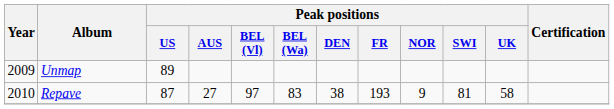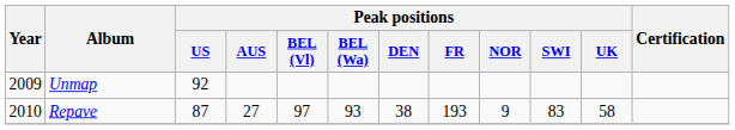 <table class="wikitable">
 <tr>
 <th align="center" rowspan="2" width="10">Year</th>
 <th align="center" rowspan="2" width="120">Album</th>
 <th align="center" colspan="9" width="20">Peak positions</th>
 <th align="center" rowspan="2" width="70">Certification</th>
 </tr>
 <tr>
 <th scope="col" style="width:3em;font-size:90%;"><a href='#'>US</a></th>
 <th scope="col" style="width:3em;font-size:90%;"><a href='#'>AUS</a><br></th>
 <th scope="col" style="width:3em;font-size:90%;"><a href='#'>BEL<br>(Vl)</a><br></th>
 <th scope="col" style="width:3em;font-size:90%;"><a href='#'>BEL<br>(Wa)</a><br></th>
 <th scope="col" style="width:3em;font-size:90%;"><a href='#'>DEN</a><br></th>
 <th scope="col" style="width:3em;font-size:90%;"><a href='#'>FR</a><br></th>
 <th scope="col" style="width:3em;font-size:90%;"><a href='#'>NOR</a><br></th>
 <th scope="col" style="width:3em;font-size:90%;"><a href='#'>SWI</a><br></th>
 <th scope="col" style="width:3em;font-size:90%;"><a href='#'>UK</a></th>
 </tr>
 <tr>
 <td style="text-align:center;">2009</td>
 <td><em><a href='#'>Unmap</a></em></td>
-<td style="text-align:center;">89</td>
+<td style="text-align:center;">92</td>
 <td style="text-align:center;"></td>
 <td style="text-align:center;"></td>
 <td style="text-align:center;"></td>
 <td style="text-align:center;"></td>
 <td style="text-align:center;"></td>
 <td style="text-align:center;"></td>
 <td style="text-align:center;"></td>
 <td style="text-align:center;"></td>
 <td style="text-align:center;"></td>
 </tr>
 <tr>
 <td style="text-align:center;">2010</td>
 <td><em><a href='#'>Repave</a></em></td>
 <td style="text-align:center;">87</td>
 <td style="text-align:center;">27</td>
 <td style="text-align:center;">97</td>
-<td style="text-align:center;">83</td>
+<td style="text-align:center;">93</td>
 <td style="text-align:center;">38</td>
 <td style="text-align:center;">193</td>
 <td style="text-align:center;">9</td>
-<td style="text-align:center;">81</td>
+<td style="text-align:center;">83</td>
 <td style="text-align:center;">58</td>
 <td style="text-align:center;"></td>
 </tr>
 <tr>
 </tr>
 </table>
